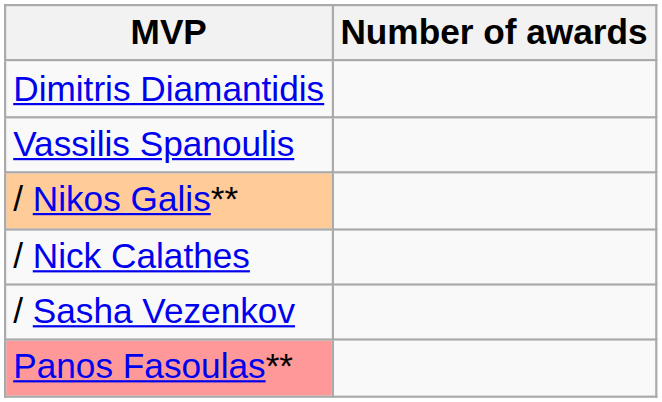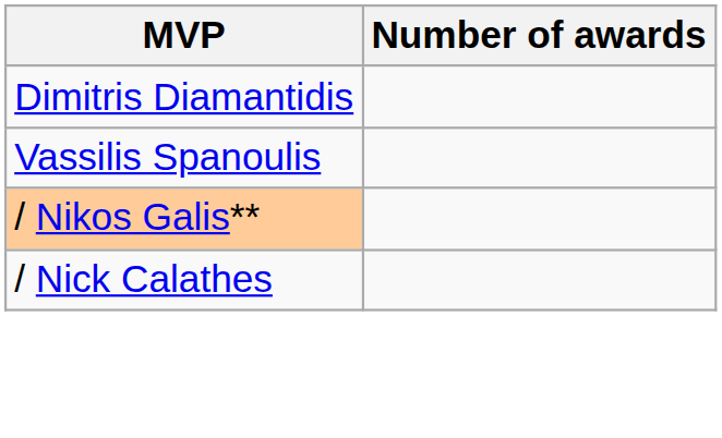 <table class="wikitable sortable">
 <tr>
 <th><strong>MVP</strong></th>
 <th>Number of awards</th>
 </tr>
 <tr>
 <td> <a href='#'>Dimitris Diamantidis</a></td>
 <td></td>
 </tr>
 <tr>
 <td> <a href='#'>Vassilis Spanoulis</a></td>
 <td></td>
 </tr>
 <tr>
 <td !scope="row" style="background-color:#FFCC99">/ <a href='#'>Nikos Galis</a>**</td>
 <td></td>
 </tr>
 <tr>
 <td>/ <a href='#'>Nick Calathes</a></td>
 <td></td>
 </tr>
-<tr>
-<td>/ <a href='#'>Sasha Vezenkov</a></td>
-<td></td>
-</tr>
-<tr>
-<td !scope="row" style="background-color:#FF9999"> <a href='#'>Panos Fasoulas</a>**</td>
-<td></td>
-</tr>
 </table>
